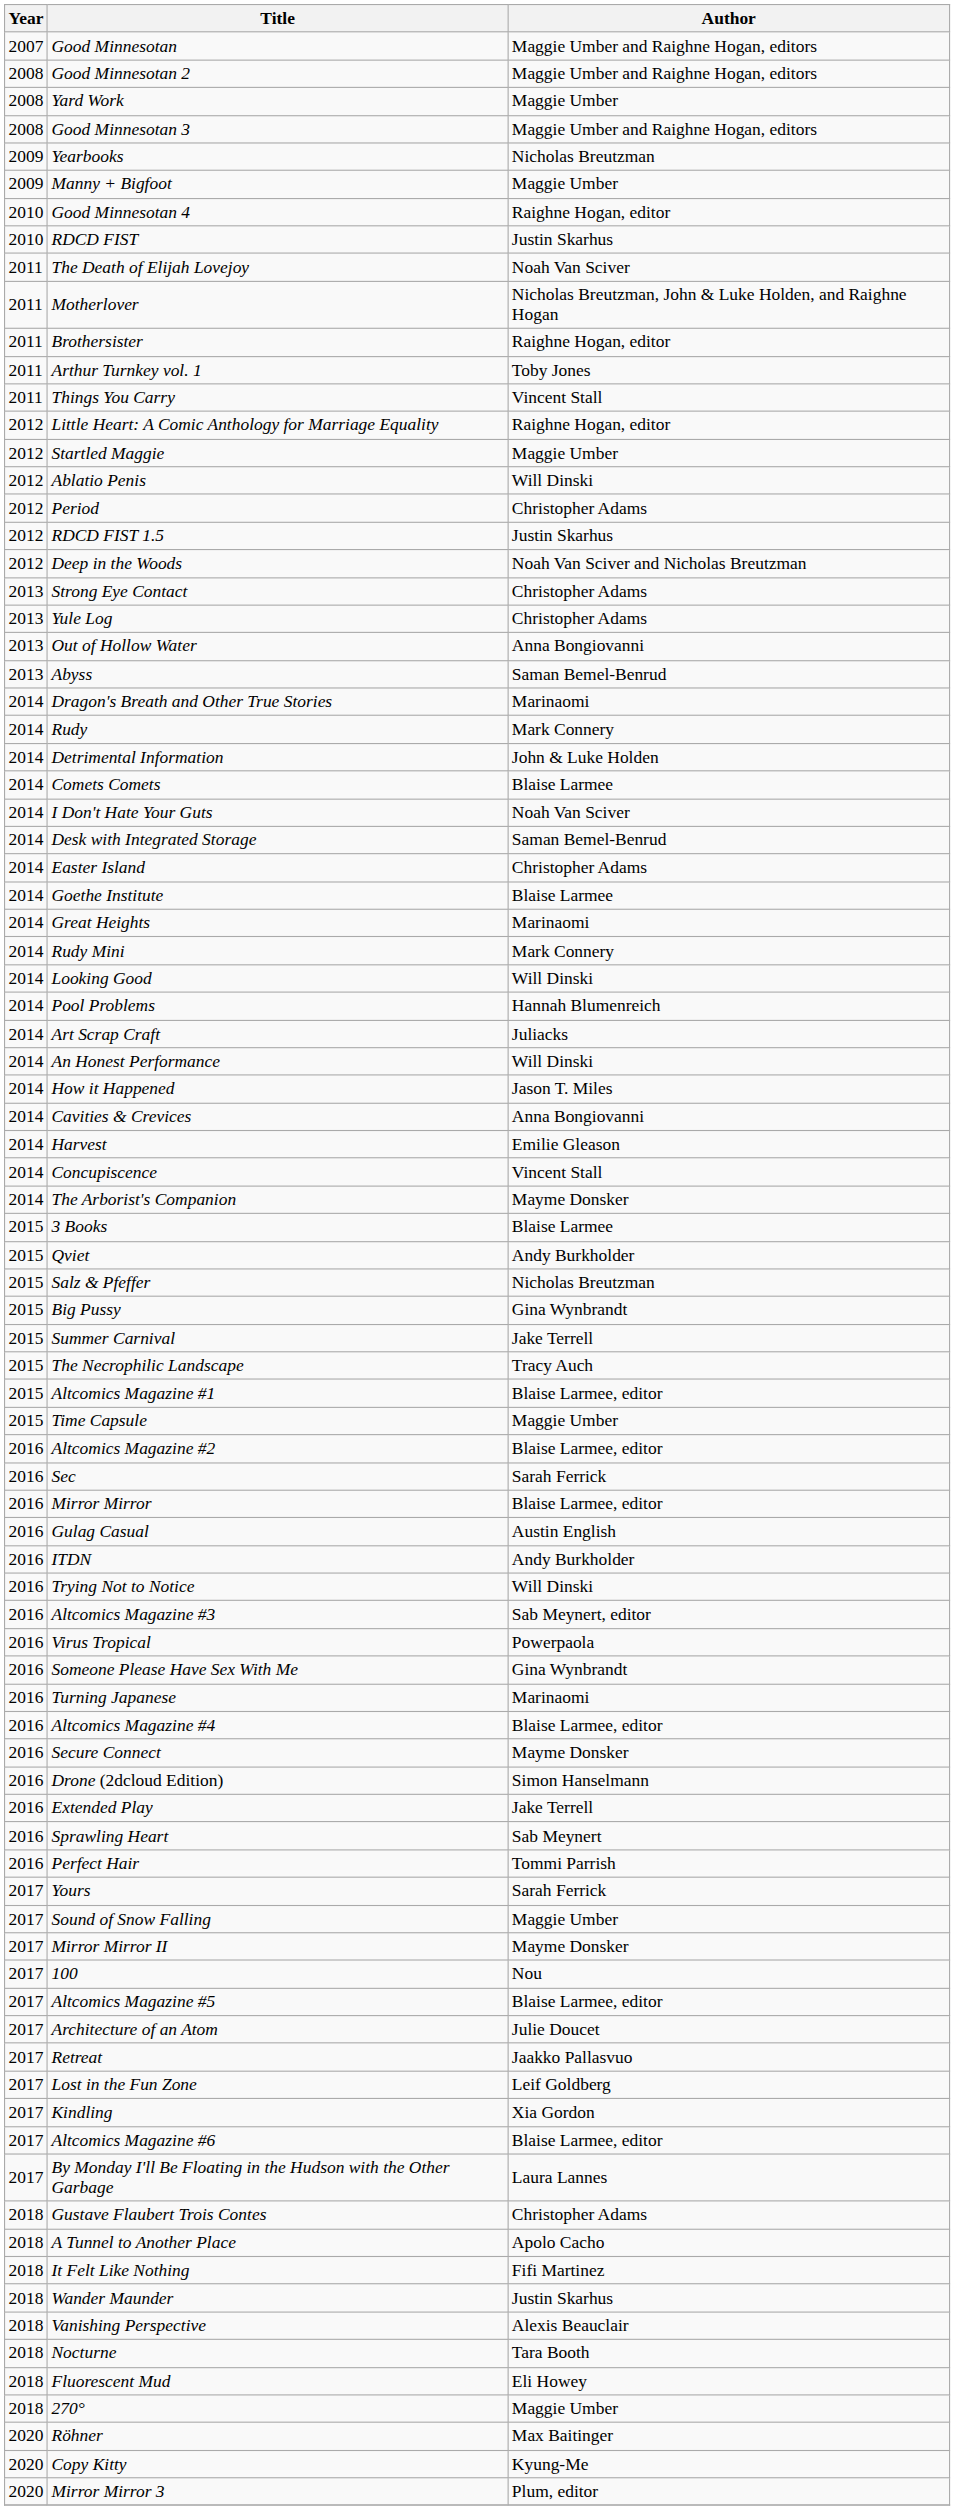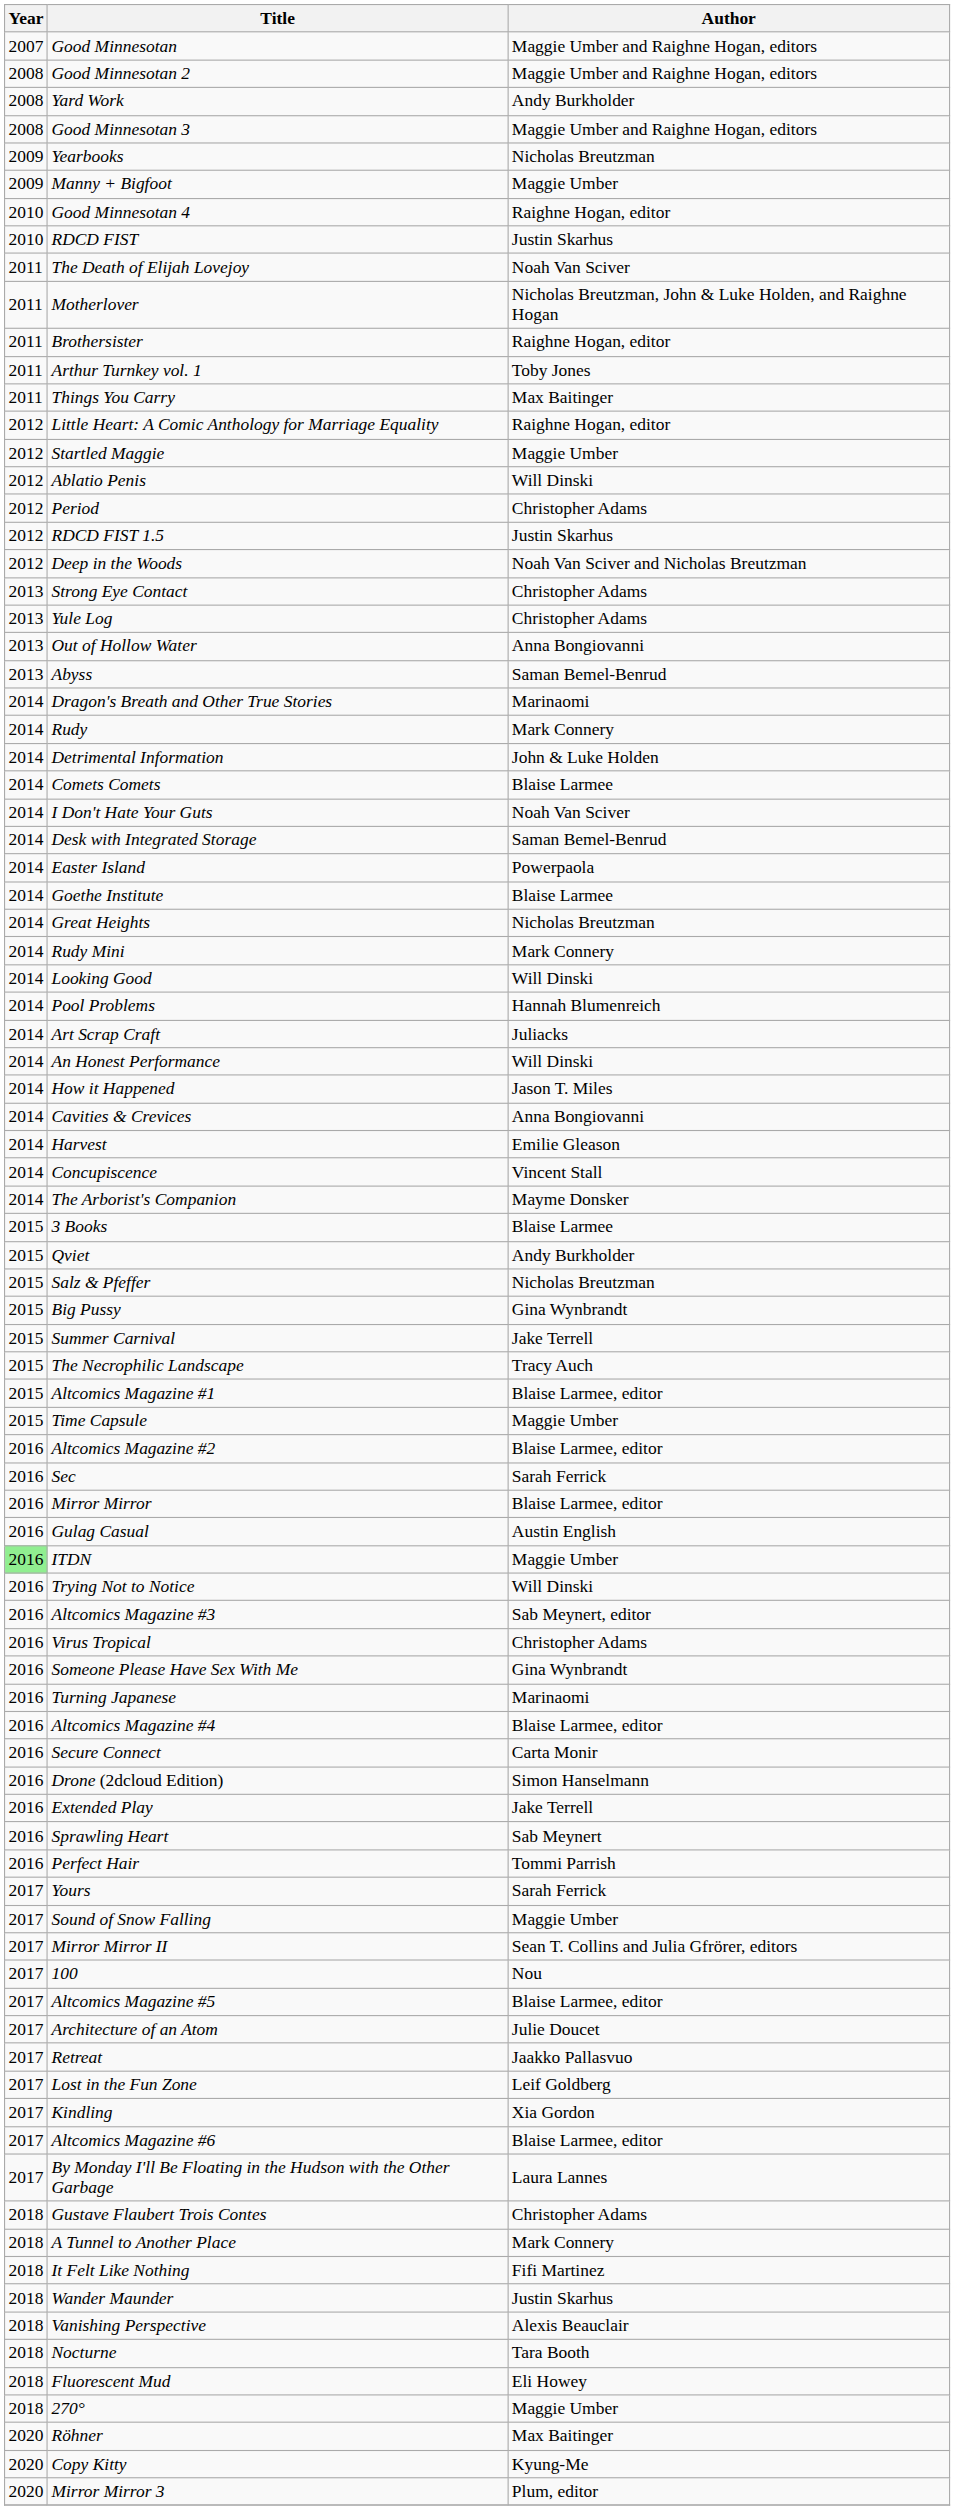 <table class="wikitable sortable">
 <tr>
 <th>Year</th>
 <th>Title</th>
 <th>Author</th>
 </tr>
 <tr>
 <td>2007</td>
 <td><em>Good Minnesotan</em></td>
 <td>Maggie Umber and Raighne Hogan, editors</td>
 </tr>
 <tr>
 <td>2008</td>
 <td><em>Good Minnesotan 2</em></td>
 <td>Maggie Umber and Raighne Hogan, editors</td>
 </tr>
 <tr>
 <td>2008</td>
 <td><em>Yard Work</em></td>
-<td>Maggie Umber</td>
+<td>Andy Burkholder</td>
 </tr>
 <tr>
 <td>2008</td>
 <td><em>Good Minnesotan 3</em></td>
 <td>Maggie Umber and Raighne Hogan, editors</td>
 </tr>
 <tr>
 <td>2009</td>
 <td><em>Yearbooks</em></td>
 <td>Nicholas Breutzman</td>
 </tr>
 <tr>
 <td>2009</td>
 <td><em>Manny + Bigfoot</em></td>
 <td>Maggie Umber</td>
 </tr>
 <tr>
 <td>2010</td>
 <td><em>Good Minnesotan 4</em></td>
 <td>Raighne Hogan, editor</td>
 </tr>
 <tr>
 <td>2010</td>
 <td><em>RDCD FIST</em></td>
 <td>Justin Skarhus</td>
 </tr>
 <tr>
 <td>2011</td>
 <td><em>The Death of Elijah Lovejoy</em></td>
 <td>Noah Van Sciver</td>
 </tr>
 <tr>
 <td>2011</td>
 <td><em>Motherlover</em></td>
 <td>Nicholas Breutzman, John & Luke Holden, and Raighne Hogan</td>
 </tr>
 <tr>
 <td>2011</td>
 <td><em>Brothersister</em></td>
 <td>Raighne Hogan, editor</td>
 </tr>
 <tr>
 <td>2011</td>
 <td><em>Arthur Turnkey vol. 1</em></td>
 <td>Toby Jones</td>
 </tr>
 <tr>
 <td>2011</td>
 <td><em>Things You Carry</em></td>
-<td>Vincent Stall</td>
+<td>Max Baitinger</td>
 </tr>
 <tr>
 <td>2012</td>
 <td><em>Little Heart: A Comic Anthology for Marriage Equality</em></td>
 <td>Raighne Hogan, editor</td>
 </tr>
 <tr>
 <td>2012</td>
 <td><em>Startled Maggie</em></td>
 <td>Maggie Umber</td>
 </tr>
 <tr>
 <td>2012</td>
 <td><em>Ablatio Penis</em></td>
 <td>Will Dinski</td>
 </tr>
 <tr>
 <td>2012</td>
 <td><em>Period</em></td>
 <td>Christopher Adams</td>
 </tr>
 <tr>
 <td>2012</td>
 <td><em>RDCD FIST 1.5</em></td>
 <td>Justin Skarhus</td>
 </tr>
 <tr>
 <td>2012</td>
 <td><em>Deep in the Woods</em></td>
 <td>Noah Van Sciver and Nicholas Breutzman</td>
 </tr>
 <tr>
 <td>2013</td>
 <td><em>Strong Eye Contact</em></td>
 <td>Christopher Adams</td>
 </tr>
 <tr>
 <td>2013</td>
 <td><em>Yule Log</em></td>
 <td>Christopher Adams</td>
 </tr>
 <tr>
 <td>2013</td>
 <td><em>Out of Hollow Water</em></td>
 <td>Anna Bongiovanni</td>
 </tr>
 <tr>
 <td>2013</td>
 <td><em>Abyss</em></td>
 <td>Saman Bemel-Benrud</td>
 </tr>
 <tr>
 <td>2014</td>
 <td><em>Dragon's Breath and Other True Stories</em></td>
 <td>Marinaomi</td>
 </tr>
 <tr>
 <td>2014</td>
 <td><em>Rudy</em></td>
 <td>Mark Connery</td>
 </tr>
 <tr>
 <td>2014</td>
 <td><em>Detrimental Information</em></td>
 <td>John & Luke Holden</td>
 </tr>
 <tr>
 <td>2014</td>
 <td><em>Comets Comets</em></td>
 <td>Blaise Larmee</td>
 </tr>
 <tr>
 <td>2014</td>
 <td><em>I Don't Hate Your Guts</em></td>
 <td>Noah Van Sciver</td>
 </tr>
 <tr>
 <td>2014</td>
 <td><em>Desk with Integrated Storage</em></td>
 <td>Saman Bemel-Benrud</td>
 </tr>
 <tr>
 <td>2014</td>
 <td><em>Easter Island</em></td>
-<td>Christopher Adams</td>
+<td>Powerpaola</td>
 </tr>
 <tr>
 <td>2014</td>
 <td><em>Goethe Institute</em></td>
 <td>Blaise Larmee</td>
 </tr>
 <tr>
 <td>2014</td>
 <td><em>Great Heights</em></td>
-<td>Marinaomi</td>
+<td>Nicholas Breutzman</td>
 </tr>
 <tr>
 <td>2014</td>
 <td><em>Rudy Mini</em></td>
 <td>Mark Connery</td>
 </tr>
 <tr>
 <td>2014</td>
 <td><em>Looking Good</em></td>
 <td>Will Dinski</td>
 </tr>
 <tr>
 <td>2014</td>
 <td><em>Pool Problems</em></td>
 <td>Hannah Blumenreich</td>
 </tr>
 <tr>
 <td>2014</td>
 <td><em>Art Scrap Craft</em></td>
 <td>Juliacks</td>
 </tr>
 <tr>
 <td>2014</td>
 <td><em>An Honest Performance</em></td>
 <td>Will Dinski</td>
 </tr>
 <tr>
 <td>2014</td>
 <td><em>How it Happened</em></td>
 <td>Jason T. Miles</td>
 </tr>
 <tr>
 <td>2014</td>
 <td><em>Cavities & Crevices</em></td>
 <td>Anna Bongiovanni</td>
 </tr>
 <tr>
 <td>2014</td>
 <td><em>Harvest</em></td>
 <td>Emilie Gleason</td>
 </tr>
 <tr>
 <td>2014</td>
 <td><em>Concupiscence</em></td>
 <td>Vincent Stall</td>
 </tr>
 <tr>
 <td>2014</td>
 <td><em>The Arborist's Companion</em></td>
 <td>Mayme Donsker</td>
 </tr>
 <tr>
 <td>2015</td>
 <td><em>3 Books</em></td>
 <td>Blaise Larmee</td>
 </tr>
 <tr>
 <td>2015</td>
 <td><em>Qviet</em></td>
 <td>Andy Burkholder</td>
 </tr>
 <tr>
 <td>2015</td>
 <td><em>Salz & Pfeffer</em></td>
 <td>Nicholas Breutzman</td>
 </tr>
 <tr>
 <td>2015</td>
 <td><em>Big Pussy</em></td>
 <td>Gina Wynbrandt</td>
 </tr>
 <tr>
 <td>2015</td>
 <td><em>Summer Carnival</em></td>
 <td>Jake Terrell</td>
 </tr>
 <tr>
 <td>2015</td>
 <td><em>The Necrophilic Landscape</em></td>
 <td>Tracy Auch</td>
 </tr>
 <tr>
 <td>2015</td>
 <td><em>Altcomics Magazine #1</em></td>
 <td>Blaise Larmee, editor</td>
 </tr>
 <tr>
 <td>2015</td>
 <td><em>Time Capsule</em></td>
 <td>Maggie Umber</td>
 </tr>
 <tr>
 <td>2016</td>
 <td><em>Altcomics Magazine #2</em></td>
 <td>Blaise Larmee, editor</td>
 </tr>
 <tr>
 <td>2016</td>
 <td><em>Sec</em></td>
 <td>Sarah Ferrick</td>
 </tr>
 <tr>
 <td>2016</td>
 <td><em>Mirror Mirror</em></td>
 <td>Blaise Larmee, editor</td>
 </tr>
 <tr>
 <td>2016</td>
 <td><em>Gulag Casual</em></td>
 <td>Austin English</td>
 </tr>
 <tr>
-<td>2016</td>
+<td style="background: lightgreen;">2016</td>
 <td><em>ITDN</em></td>
-<td>Andy Burkholder</td>
+<td>Maggie Umber</td>
 </tr>
 <tr>
 <td>2016</td>
 <td><em>Trying Not to Notice</em></td>
 <td>Will Dinski</td>
 </tr>
 <tr>
 <td>2016</td>
 <td><em>Altcomics Magazine #3</em></td>
 <td>Sab Meynert, editor</td>
 </tr>
 <tr>
 <td>2016</td>
 <td><em>Virus Tropical</em></td>
-<td>Powerpaola</td>
+<td>Christopher Adams</td>
 </tr>
 <tr>
 <td>2016</td>
 <td><em>Someone Please Have Sex With Me</em></td>
 <td>Gina Wynbrandt</td>
 </tr>
 <tr>
 <td>2016</td>
 <td><em>Turning Japanese</em></td>
 <td>Marinaomi</td>
 </tr>
 <tr>
 <td>2016</td>
 <td><em>Altcomics Magazine #4</em></td>
 <td>Blaise Larmee, editor</td>
 </tr>
 <tr>
 <td>2016</td>
 <td><em>Secure Connect</em></td>
-<td>Mayme Donsker</td>
+<td>Carta Monir</td>
 </tr>
 <tr>
 <td>2016</td>
 <td><em>Drone</em> (2dcloud Edition)</td>
 <td>Simon Hanselmann</td>
 </tr>
 <tr>
 <td>2016</td>
 <td><em>Extended Play</em></td>
 <td>Jake Terrell</td>
 </tr>
 <tr>
 <td>2016</td>
 <td><em>Sprawling Heart</em></td>
 <td>Sab Meynert</td>
 </tr>
 <tr>
 <td>2016</td>
 <td><em>Perfect Hair</em></td>
 <td>Tommi Parrish</td>
 </tr>
 <tr>
 <td>2017</td>
 <td><em>Yours</em></td>
 <td>Sarah Ferrick</td>
 </tr>
 <tr>
 <td>2017</td>
 <td><em>Sound of Snow Falling</em></td>
 <td>Maggie Umber</td>
 </tr>
 <tr>
 <td>2017</td>
 <td><em>Mirror Mirror II</em></td>
-<td>Mayme Donsker</td>
+<td>Sean T. Collins and Julia Gfrörer, editors</td>
 </tr>
 <tr>
 <td>2017</td>
 <td><em>100</em></td>
 <td>Nou</td>
 </tr>
 <tr>
 <td>2017</td>
 <td><em>Altcomics Magazine #5</em></td>
 <td>Blaise Larmee, editor</td>
 </tr>
 <tr>
 <td>2017</td>
 <td><em>Architecture of an Atom</em></td>
 <td>Julie Doucet</td>
 </tr>
 <tr>
 <td>2017</td>
 <td><em>Retreat</em></td>
 <td>Jaakko Pallasvuo</td>
 </tr>
 <tr>
 <td>2017</td>
 <td><em>Lost in the Fun Zone</em></td>
 <td>Leif Goldberg</td>
 </tr>
 <tr>
 <td>2017</td>
 <td><em>Kindling</em></td>
 <td>Xia Gordon</td>
 </tr>
 <tr>
 <td>2017</td>
 <td><em>Altcomics Magazine #6</em></td>
 <td>Blaise Larmee, editor</td>
 </tr>
 <tr>
 <td>2017</td>
 <td><em>By Monday I'll Be Floating in the Hudson with the Other Garbage</em></td>
 <td>Laura Lannes</td>
 </tr>
 <tr>
 <td>2018</td>
 <td><em>Gustave Flaubert Trois Contes</em></td>
 <td>Christopher Adams</td>
 </tr>
 <tr>
 <td>2018</td>
 <td><em>A Tunnel to Another Place</em></td>
-<td>Apolo Cacho</td>
+<td>Mark Connery</td>
 </tr>
 <tr>
 <td>2018</td>
 <td><em>It Felt Like Nothing</em></td>
 <td>Fifi Martinez</td>
 </tr>
 <tr>
 <td>2018</td>
 <td><em>Wander Maunder</em></td>
 <td>Justin Skarhus</td>
 </tr>
 <tr>
 <td>2018</td>
 <td><em>Vanishing Perspective</em></td>
 <td>Alexis Beauclair</td>
 </tr>
 <tr>
 <td>2018</td>
 <td><em>Nocturne</em></td>
 <td>Tara Booth</td>
 </tr>
 <tr>
 <td>2018</td>
 <td><em>Fluorescent Mud</em></td>
 <td>Eli Howey</td>
 </tr>
 <tr>
 <td>2018</td>
 <td><em>270°</em></td>
 <td>Maggie Umber</td>
 </tr>
 <tr>
 <td>2020</td>
 <td><em>Röhner</em></td>
 <td>Max Baitinger</td>
 </tr>
 <tr>
 <td>2020</td>
 <td><em>Copy Kitty</em></td>
 <td>Kyung-Me</td>
 </tr>
 <tr>
 <td>2020</td>
 <td><em>Mirror Mirror 3</em></td>
 <td>Plum, editor</td>
 </tr>
 <tr>
 </tr>
 </table>
